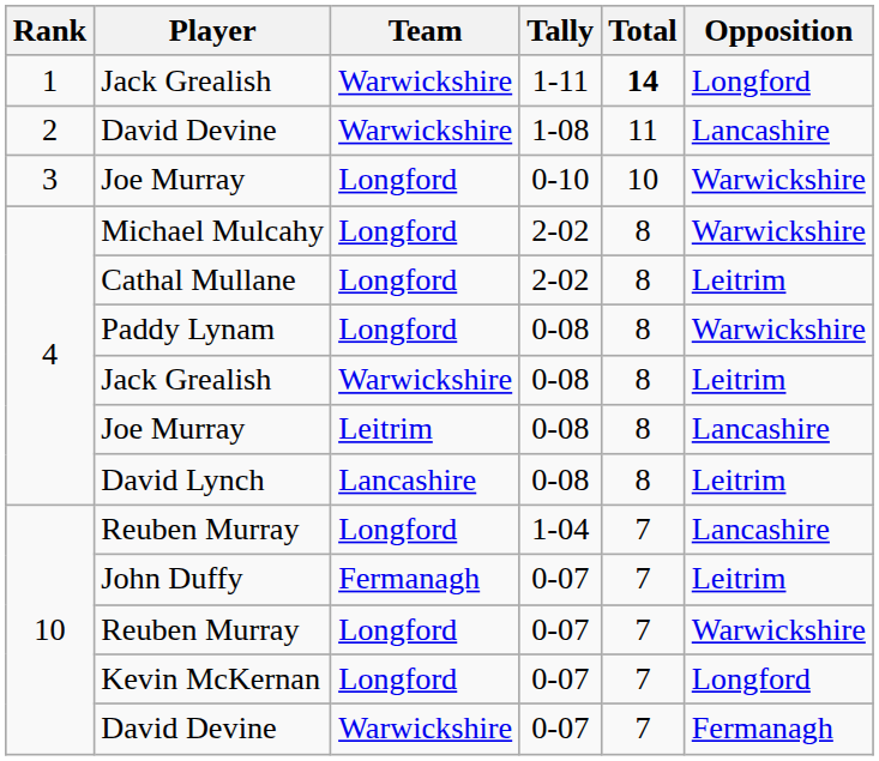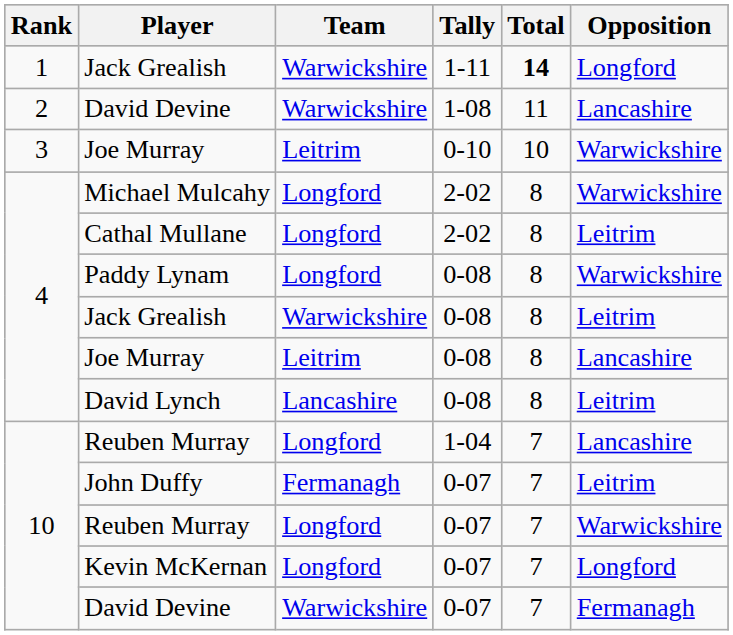 <table class="wikitable">
 <tr>
 <th>Rank</th>
 <th>Player</th>
 <th>Team</th>
 <th>Tally</th>
 <th>Total</th>
 <th>Opposition</th>
 </tr>
 <tr>
 <td rowspan=1 align=center>1</td>
 <td>Jack Grealish</td>
 <td><a href='#'>Warwickshire</a></td>
 <td align=center>1-11</td>
 <td align=center><strong>14</strong></td>
 <td><a href='#'>Longford</a></td>
 </tr>
 <tr>
 <td rowspan=1 align=center>2</td>
 <td>David Devine</td>
 <td><a href='#'>Warwickshire</a></td>
 <td align=center>1-08</td>
 <td align=center>11</td>
 <td><a href='#'>Lancashire</a></td>
 </tr>
 <tr>
 <td rowspan=1 align=center>3</td>
 <td>Joe Murray</td>
-<td><a href='#'>Longford</a></td>
+<td><a href='#'>Leitrim</a></td>
 <td align=center>0-10</td>
 <td align=center>10</td>
 <td><a href='#'>Warwickshire</a></td>
 </tr>
 <tr>
 <td rowspan=6 align=center>4</td>
 <td>Michael Mulcahy</td>
 <td><a href='#'>Longford</a></td>
 <td align=center>2-02</td>
 <td align=center>8</td>
 <td><a href='#'>Warwickshire</a></td>
 </tr>
 <tr>
 <td>Cathal Mullane</td>
 <td><a href='#'>Longford</a></td>
 <td align=center>2-02</td>
 <td align=center>8</td>
 <td><a href='#'>Leitrim</a></td>
 </tr>
 <tr>
 <td>Paddy Lynam</td>
 <td><a href='#'>Longford</a></td>
 <td align=center>0-08</td>
 <td align=center>8</td>
 <td><a href='#'>Warwickshire</a></td>
 </tr>
 <tr>
 <td>Jack Grealish</td>
 <td><a href='#'>Warwickshire</a></td>
 <td align=center>0-08</td>
 <td align=center>8</td>
 <td><a href='#'>Leitrim</a></td>
 </tr>
 <tr>
 <td>Joe Murray</td>
 <td><a href='#'>Leitrim</a></td>
 <td align=center>0-08</td>
 <td align=center>8</td>
 <td><a href='#'>Lancashire</a></td>
 </tr>
 <tr>
 <td>David Lynch</td>
 <td><a href='#'>Lancashire</a></td>
 <td align=center>0-08</td>
 <td align=center>8</td>
 <td><a href='#'>Leitrim</a></td>
 </tr>
 <tr>
 <td rowspan=5 align=center>10</td>
 <td>Reuben Murray</td>
 <td><a href='#'>Longford</a></td>
 <td align=center>1-04</td>
 <td align=center>7</td>
 <td><a href='#'>Lancashire</a></td>
 </tr>
 <tr>
 <td>John Duffy</td>
 <td><a href='#'>Fermanagh</a></td>
 <td align=center>0-07</td>
 <td align=center>7</td>
 <td><a href='#'>Leitrim</a></td>
 </tr>
 <tr>
 <td>Reuben Murray</td>
 <td><a href='#'>Longford</a></td>
 <td align=center>0-07</td>
 <td align=center>7</td>
 <td><a href='#'>Warwickshire</a></td>
 </tr>
 <tr>
 <td>Kevin McKernan</td>
 <td><a href='#'>Longford</a></td>
 <td align=center>0-07</td>
 <td align=center>7</td>
 <td><a href='#'>Longford</a></td>
 </tr>
 <tr>
 <td>David Devine</td>
 <td><a href='#'>Warwickshire</a></td>
 <td align=center>0-07</td>
 <td align=center>7</td>
 <td><a href='#'>Fermanagh</a></td>
 </tr>
 </table>
